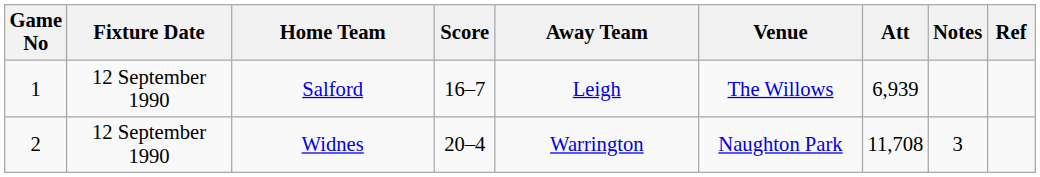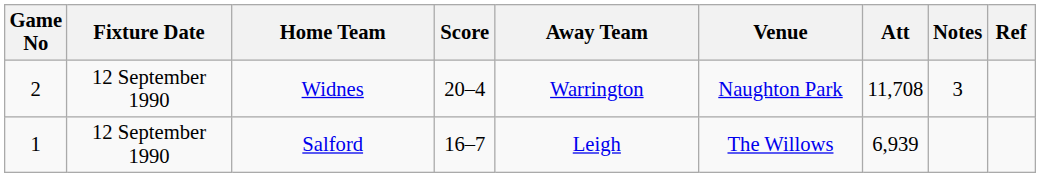 <table class="wikitable" style="text-align:center;">
 <tr>
 <th width=20 abbr="No">Game No</th>
 <th width=120 abbr="Date">Fixture Date</th>
 <th width=150 abbr="Home Team">Home Team</th>
 <th width=40 abbr="Score">Score</th>
 <th width=150 abbr="Away Team">Away Team</th>
 <th width=120 abbr="Venue">Venue</th>
 <th width=30 abbr="Att">Att</th>
 <th width=20 abbr="Notes">Notes</th>
 <th width=30 abbr="Ref">Ref</th>
 </tr>
 <tr>
+<td>2</td>
+<td>12 September 1990</td>
+<td><a href='#'>Widnes</a></td>
+<td>20–4</td>
+<td><a href='#'>Warrington</a></td>
+<td><a href='#'>Naughton Park</a></td>
+<td>11,708</td>
+<td>3</td>
+<td></td>
+</tr>
+<tr>
 <td>1</td>
 <td>12 September 1990</td>
 <td><a href='#'>Salford</a></td>
 <td>16–7</td>
 <td><a href='#'>Leigh</a></td>
 <td><a href='#'>The Willows</a></td>
 <td>6,939</td>
 <td></td>
 <td></td>
 </tr>
-<tr>
-<td>2</td>
-<td>12 September 1990</td>
-<td><a href='#'>Widnes</a></td>
-<td>20–4</td>
-<td><a href='#'>Warrington</a></td>
-<td><a href='#'>Naughton Park</a></td>
-<td>11,708</td>
-<td>3</td>
-<td></td>
-</tr>
 </table>
